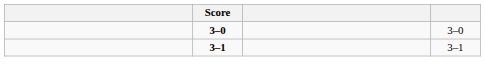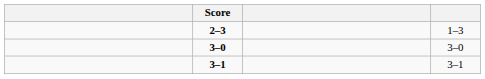 <table class="wikitable" style="text-align: center; ">
 <tr>
 <th align="right" width="270"></th>
 <th width="65">Score</th>
 <th align="left" width="270"></th>
 <th width="65"></th>
+</tr>
+<tr>
+<td align="left"></td>
+<td><strong>2–3</strong></td>
+<td align="left"><strong></strong></td>
+<td>1–3 <strong></strong></td>
 </tr>
 <tr>
 <td align="left"><strong></strong></td>
 <td><strong>3–0</strong></td>
 <td align="left"></td>
 <td>3–0 <strong></strong></td>
 </tr>
 <tr>
 <td align="left"><strong></strong></td>
 <td><strong>3–1</strong></td>
 <td align="left"></td>
 <td>3–1 <strong></strong></td>
 </tr>
 </table>
